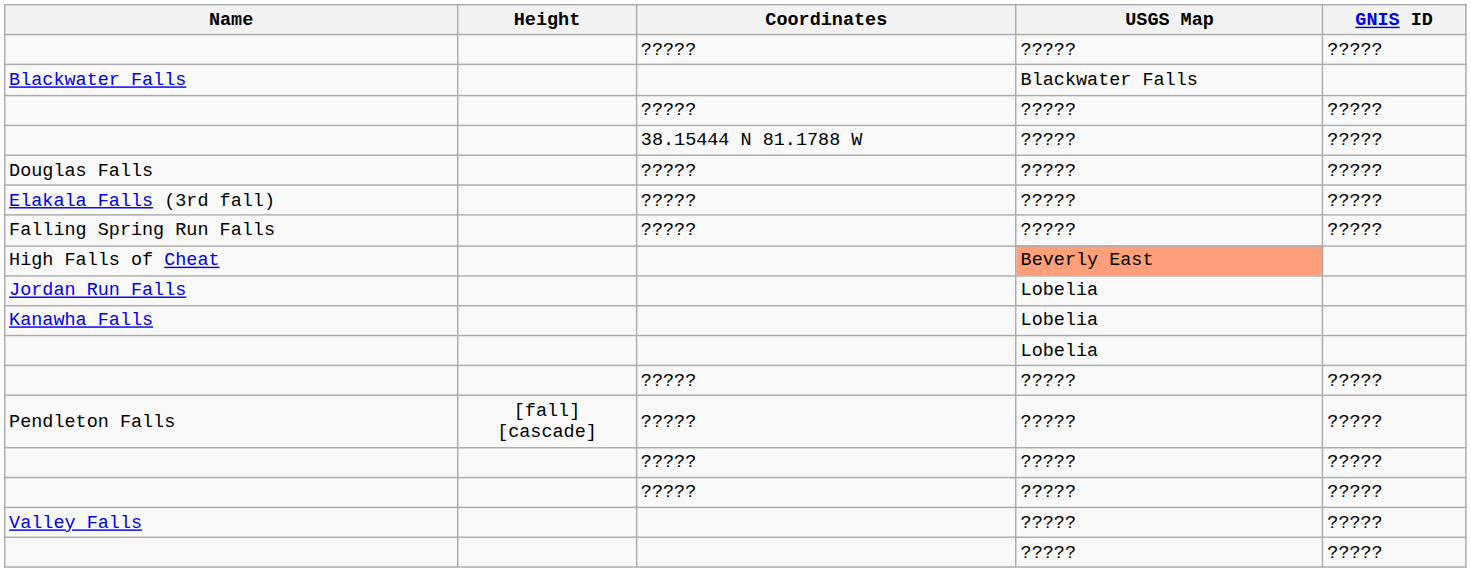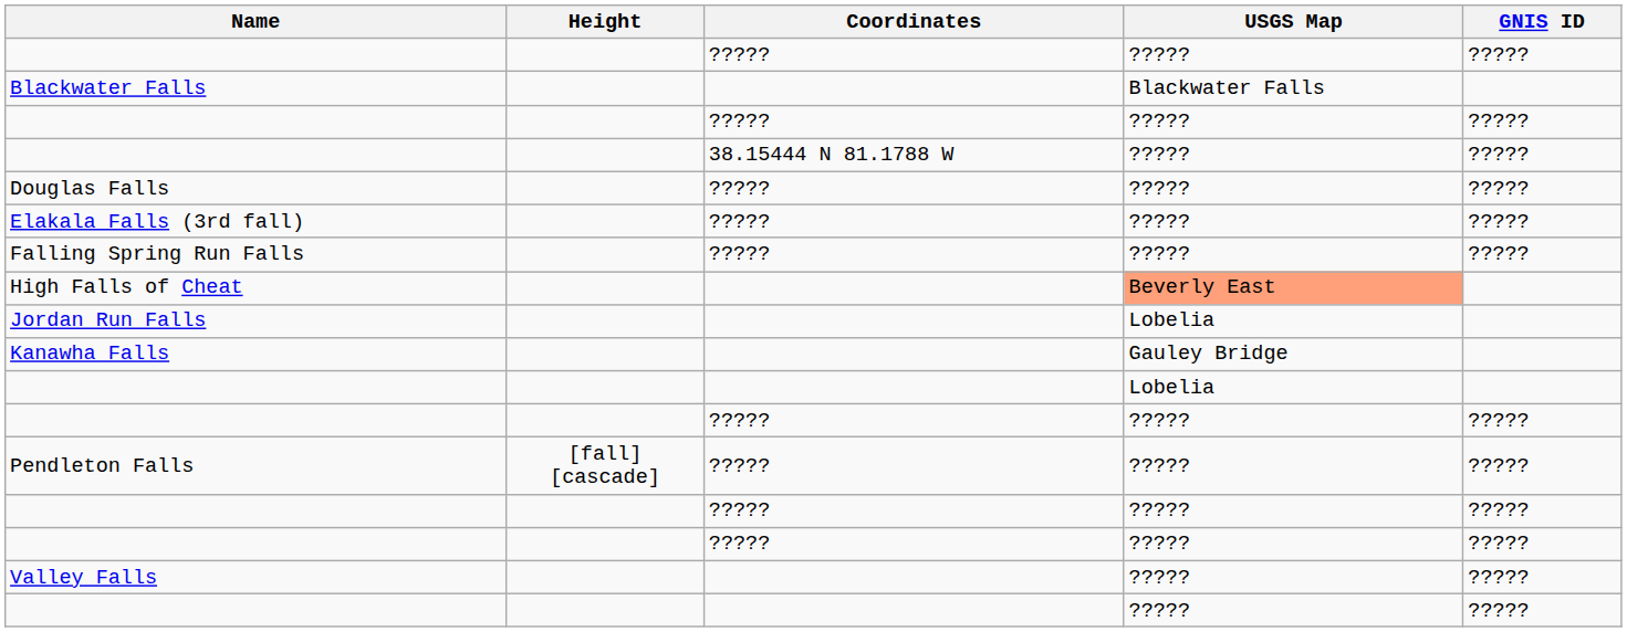 <table class="wikitable sortable" style="width:65%">
 <tr>
 <th>Name</th>
 <th>Height</th>
 <th>Coordinates</th>
 <th>USGS Map</th>
 <th><a href='#'>GNIS</a> ID</th>
 </tr>
 <tr>
 <td></td>
 <td style="text-align:center;"></td>
 <td>?????</td>
 <td>?????</td>
 <td>?????</td>
 </tr>
 <tr>
 <td><a href='#'>Blackwater Falls</a></td>
 <td style="text-align:center;"></td>
 <td></td>
 <td>Blackwater Falls</td>
 <td></td>
 </tr>
 <tr>
 <td></td>
 <td style="text-align:center;"></td>
 <td>?????</td>
 <td>?????</td>
 <td>?????</td>
 </tr>
 <tr>
 <td></td>
 <td style="text-align:center;"></td>
 <td>38.15444 N 81.1788 W</td>
 <td>?????</td>
 <td>?????</td>
 </tr>
 <tr>
 <td>Douglas Falls</td>
 <td style="text-align:center;"></td>
 <td>?????</td>
 <td>?????</td>
 <td>?????</td>
 </tr>
 <tr>
 <td><a href='#'>Elakala Falls</a> (3rd fall)</td>
 <td style="text-align:center;"></td>
 <td>?????</td>
 <td>?????</td>
 <td>?????</td>
 </tr>
 <tr>
 <td>Falling Spring Run Falls</td>
 <td style="text-align:center;"></td>
 <td>?????</td>
 <td>?????</td>
 <td>?????</td>
 </tr>
 <tr>
 <td>High Falls of <a href='#'>Cheat</a></td>
 <td style="text-align:center;"></td>
 <td></td>
 <td style="background: lightsalmon;">Beverly East</td>
 <td></td>
 </tr>
 <tr>
 <td><a href='#'>Jordan Run Falls</a></td>
 <td style="text-align:center;"></td>
 <td></td>
 <td>Lobelia</td>
 <td></td>
 </tr>
 <tr>
 <td><a href='#'>Kanawha Falls</a></td>
 <td style="text-align:center;"></td>
 <td></td>
-<td>Lobelia</td>
+<td>Gauley Bridge</td>
 <td></td>
 </tr>
 <tr>
 <td></td>
 <td style="text-align:center;"></td>
 <td></td>
 <td>Lobelia</td>
 <td></td>
 </tr>
 <tr>
 <td></td>
 <td style="text-align:center;"></td>
 <td>?????</td>
 <td>?????</td>
 <td>?????</td>
 </tr>
 <tr>
 <td>Pendleton Falls</td>
 <td style="text-align:center;"> [fall]<br> [cascade]</td>
 <td>?????</td>
 <td>?????</td>
 <td>?????</td>
 </tr>
 <tr>
 <td></td>
 <td style="text-align:center;"></td>
 <td>?????</td>
 <td>?????</td>
 <td>?????</td>
 </tr>
 <tr>
 <td></td>
 <td style="text-align:center;"></td>
 <td>?????</td>
 <td>?????</td>
 <td>?????</td>
 </tr>
 <tr>
 <td><a href='#'>Valley Falls</a></td>
 <td style="text-align:center;"></td>
 <td></td>
 <td>?????</td>
 <td>?????</td>
 </tr>
 <tr>
 <td></td>
 <td style="text-align:center;"></td>
 <td></td>
 <td>?????</td>
 <td>?????</td>
 </tr>
 </table>
